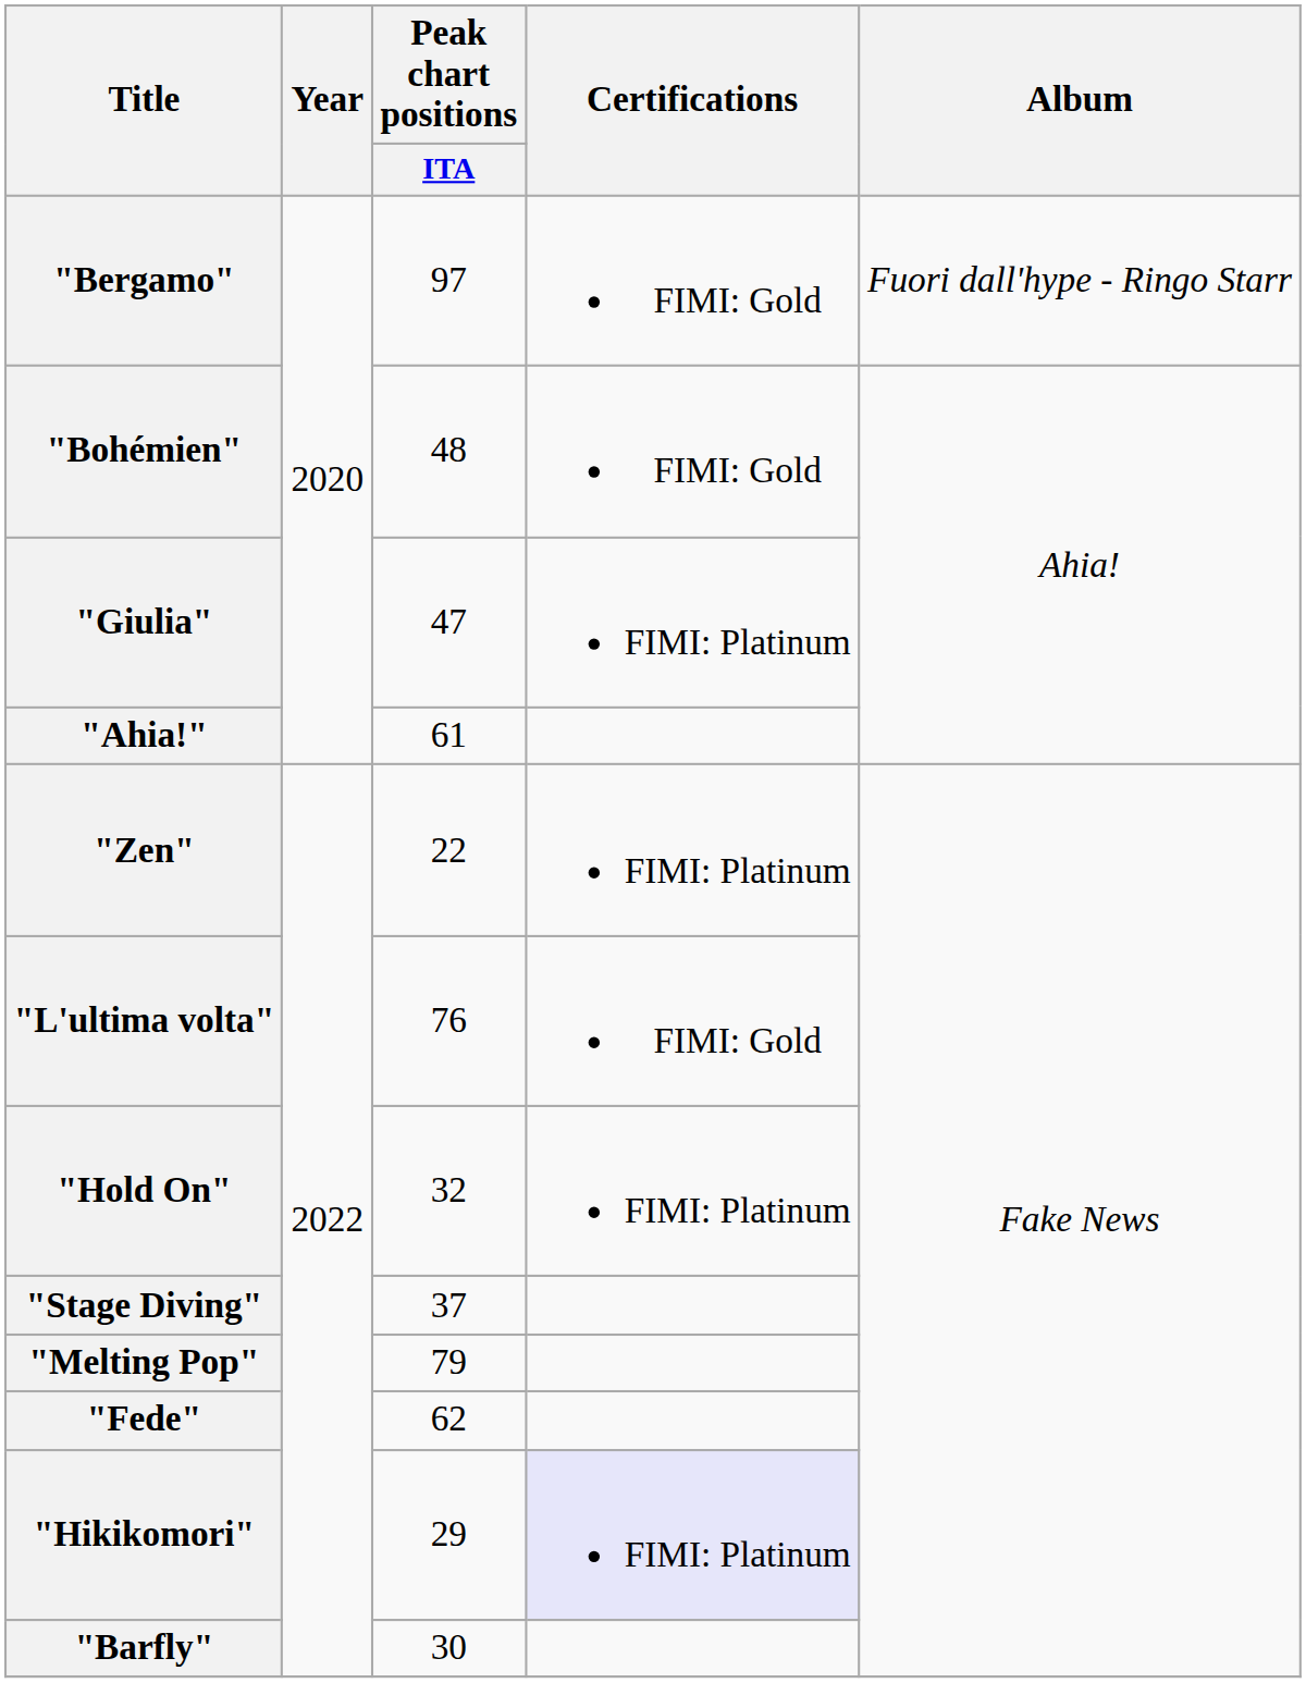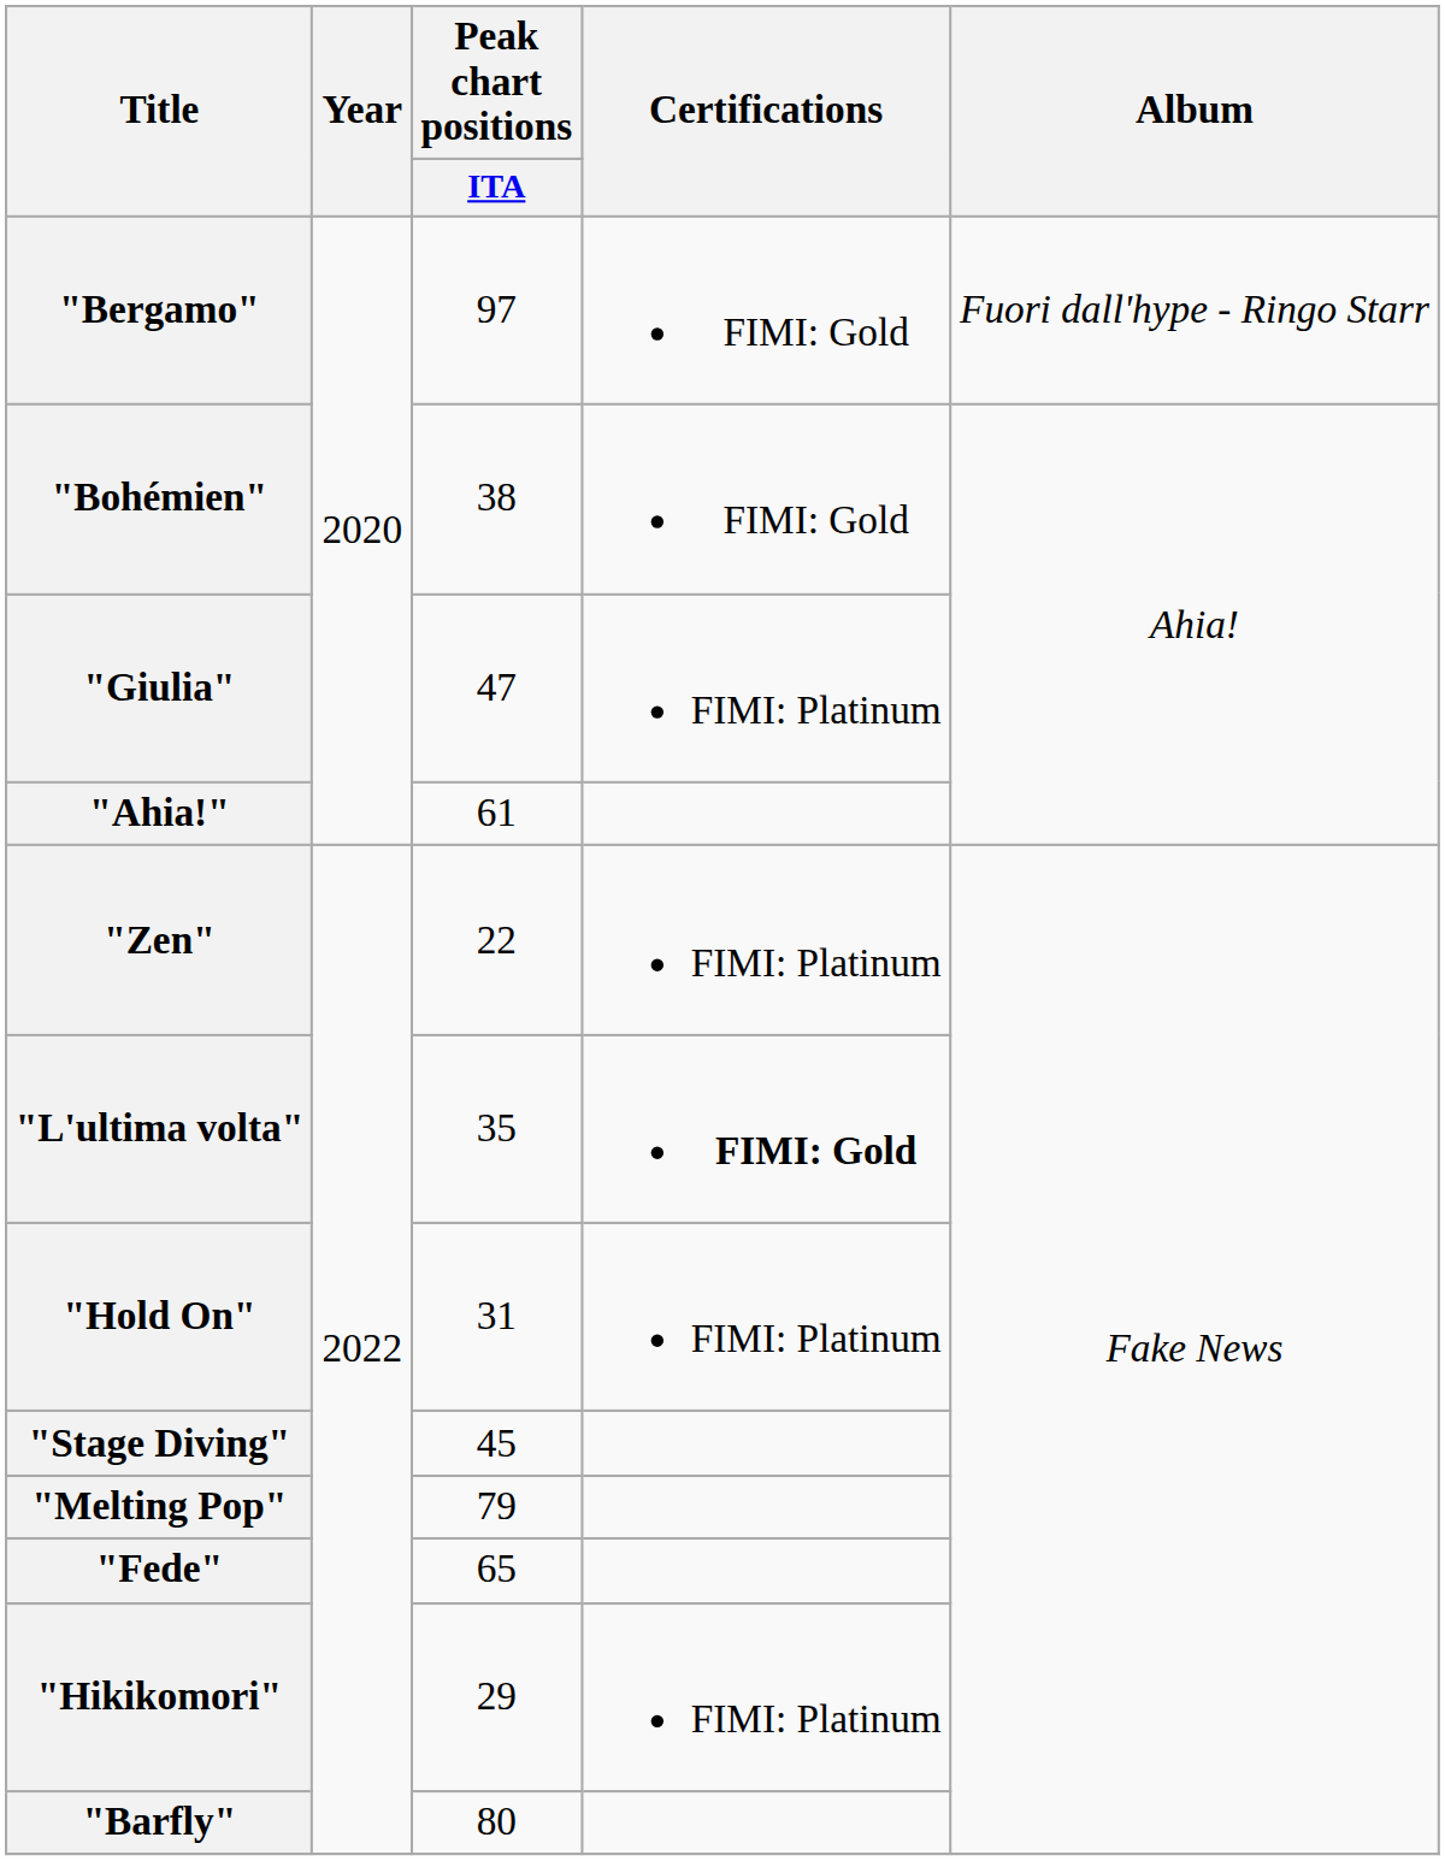 <table class="wikitable plainrowheaders" style="text-align:center;">
 <tr>
 <th scope="col" rowspan="2">Title</th>
 <th scope="col" rowspan="2">Year</th>
 <th scope="col" colspan="1">Peak chart positions</th>
 <th scope="col" rowspan="2">Certifications</th>
 <th scope="col" rowspan="2">Album</th>
 </tr>
 <tr>
 <th scope="col" style="width:3em;font-size:85%;"><a href='#'>ITA</a><br></th>
 </tr>
 <tr>
 <th scope="row">"Bergamo"</th>
 <td rowspan="4">2020</td>
 <td>97</td>
 <td><br><ul><li>FIMI: Gold</li></ul></td>
 <td><em>Fuori dall'hype - Ringo Starr</em></td>
 </tr>
 <tr>
 <th scope="row">"Bohémien"</th>
-<td>48</td>
+<td>38</td>
 <td><br><ul><li>FIMI: Gold</li></ul></td>
 <td rowspan="3"><em>Ahia!</em></td>
 </tr>
 <tr>
 <th scope="row">"Giulia"</th>
 <td>47</td>
 <td><br><ul><li>FIMI: Platinum</li></ul></td>
 </tr>
 <tr>
 <th scope="row">"Ahia!"</th>
 <td>61</td>
 <td></td>
 </tr>
 <tr>
 <th scope="row">"Zen"</th>
 <td rowspan="8">2022</td>
 <td>22</td>
 <td><br><ul><li>FIMI: Platinum</li></ul></td>
 <td rowspan="8"><em>Fake News</em></td>
 </tr>
 <tr>
 <th scope="row">"L'ultima volta"</th>
-<td>76</td>
-<td><br><ul><li>FIMI: Gold</li></ul></td>
+<td>35</td>
+<td><strong><br><ul><li>FIMI: Gold</li></ul></strong></td>
 </tr>
 <tr>
 <th scope="row">"Hold On"</th>
-<td>32</td>
+<td>31</td>
 <td><br><ul><li>FIMI: Platinum</li></ul></td>
 </tr>
 <tr>
 <th scope="row">"Stage Diving"</th>
-<td>37</td>
+<td>45</td>
 <td></td>
 </tr>
 <tr>
 <th scope="row">"Melting Pop"</th>
 <td>79</td>
 <td></td>
 </tr>
 <tr>
 <th scope="row">"Fede"</th>
-<td>62</td>
+<td>65</td>
 <td></td>
 </tr>
 <tr>
 <th scope="row">"Hikikomori"</th>
 <td>29</td>
-<td style="background: lavender;"><br><ul><li>FIMI: Platinum</li></ul></td>
+<td><br><ul><li>FIMI: Platinum</li></ul></td>
 </tr>
 <tr>
 <th scope="row">"Barfly"</th>
-<td>30</td>
+<td>80</td>
 <td></td>
 </tr>
 <tr>
 </tr>
 </table>
